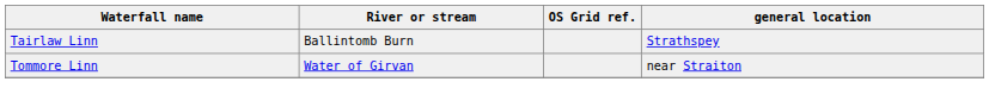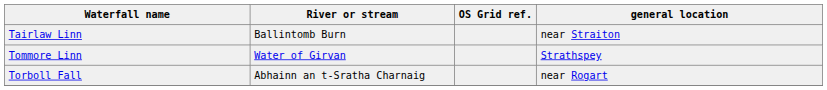 <table border=1 cellspacing=0 cellpadding=5 style="border-collapse: collapse; background:#f0f0f0;">
 <tr>
 <th width=30%>Waterfall name</th>
 <th width=25%>River or stream</th>
 <th width=10%>OS Grid ref.</th>
 <th width=35%>general location</th>
 </tr>
 <tr>
 <td><a href='#'>Tairlaw Linn</a></td>
 <td>Ballintomb Burn</td>
 <td></td>
-<td><a href='#'>Strathspey</a></td>
+<td>near <a href='#'>Straiton</a></td>
 </tr>
 <tr>
 <td><a href='#'>Tommore Linn</a></td>
 <td><a href='#'>Water of Girvan</a></td>
 <td></td>
-<td>near <a href='#'>Straiton</a></td>
+<td><a href='#'>Strathspey</a></td>
+</tr>
+<tr>
+<td><a href='#'>Torboll Fall</a></td>
+<td>Abhainn an t-Sratha Charnaig</td>
+<td></td>
+<td>near <a href='#'>Rogart</a></td>
 </tr>
 <tr>
 </tr>
 </table>
